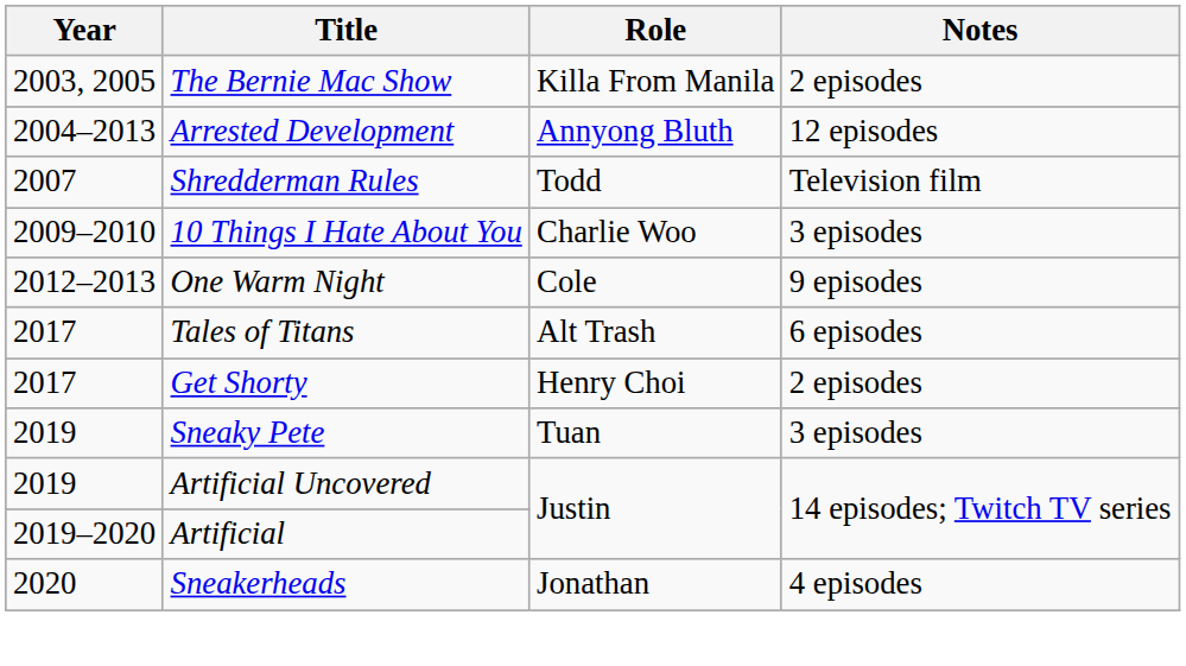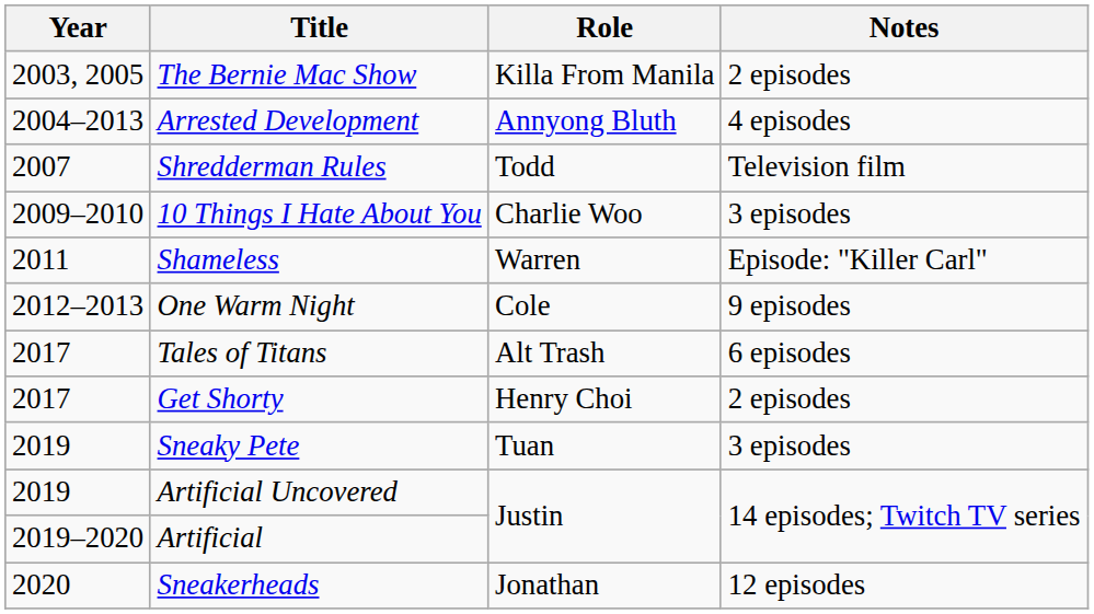 <table class="wikitable">
 <tr>
 <th>Year</th>
 <th>Title</th>
 <th>Role</th>
 <th>Notes</th>
 </tr>
 <tr>
 <td>2003, 2005</td>
 <td><em><a href='#'>The Bernie Mac Show</a></em></td>
 <td>Killa From Manila</td>
 <td>2 episodes</td>
 </tr>
 <tr>
 <td>2004–2013</td>
 <td><em><a href='#'>Arrested Development</a></em></td>
 <td><a href='#'>Annyong Bluth</a></td>
-<td>12 episodes</td>
+<td>4 episodes</td>
 </tr>
 <tr>
 <td>2007</td>
 <td><em><a href='#'>Shredderman Rules</a></em></td>
 <td>Todd</td>
 <td>Television film</td>
 </tr>
 <tr>
 <td>2009–2010</td>
 <td><a href='#'><em>10 Things I Hate About You</em></a></td>
 <td>Charlie Woo</td>
 <td>3 episodes</td>
+</tr>
+<tr>
+<td>2011</td>
+<td><a href='#'><em>Shameless</em></a></td>
+<td>Warren</td>
+<td>Episode: "Killer Carl"</td>
 </tr>
 <tr>
 <td>2012–2013</td>
 <td><em>One Warm Night</em></td>
 <td>Cole</td>
 <td>9 episodes</td>
 </tr>
 <tr>
 <td>2017</td>
 <td><em>Tales of Titans</em></td>
 <td>Alt Trash</td>
 <td>6 episodes</td>
 </tr>
 <tr>
 <td>2017</td>
 <td><a href='#'><em>Get Shorty</em></a></td>
 <td>Henry Choi</td>
 <td>2 episodes</td>
 </tr>
 <tr>
 <td>2019</td>
 <td><em><a href='#'>Sneaky Pete</a></em></td>
 <td>Tuan</td>
 <td>3 episodes</td>
 </tr>
 <tr>
 <td>2019</td>
 <td><em>Artificial Uncovered</em></td>
 <td rowspan="2">Justin</td>
 <td rowspan="2">14 episodes; <a href='#'>Twitch TV</a> series</td>
 </tr>
 <tr>
 <td>2019–2020</td>
 <td><em>Artificial</em></td>
 </tr>
 <tr>
 <td>2020</td>
 <td><a href='#'><em>Sneakerheads</em></a></td>
 <td>Jonathan</td>
-<td>4 episodes</td>
+<td>12 episodes</td>
 </tr>
 </table>
